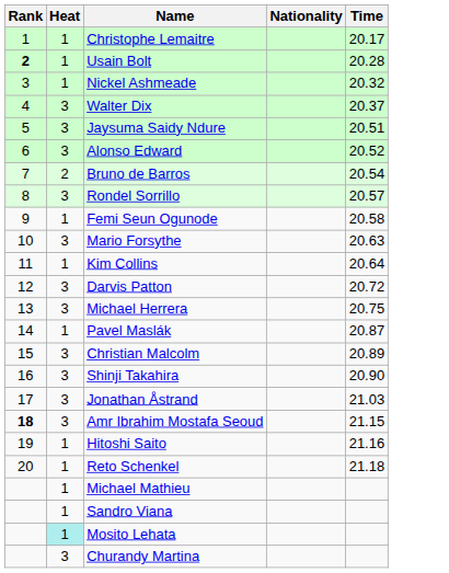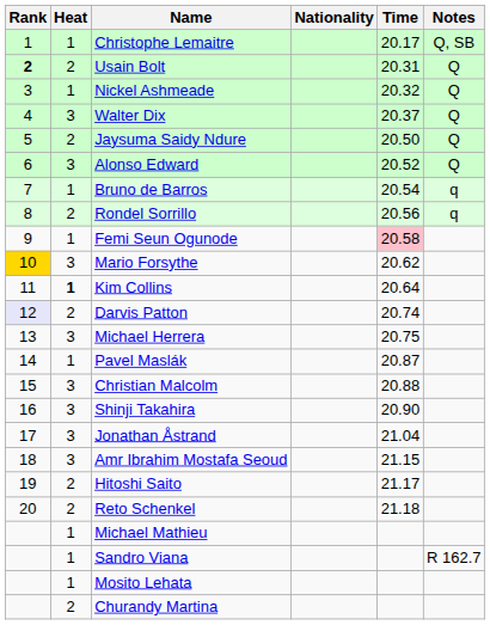 <table class="wikitable sortable" style="text-align:center">
 <tr>
 <th>Rank</th>
 <th>Heat</th>
 <th>Name</th>
 <th>Nationality</th>
 <th>Time</th>
+<th>Notes</th>
 </tr>
 <tr bgcolor=ccffcc>
 <td>1</td>
 <td>1</td>
 <td align=left><a href='#'>Christophe Lemaitre</a></td>
 <td align=left></td>
 <td>20.17</td>
+<td>Q, SB</td>
 </tr>
 <tr bgcolor=ccffcc>
 <td><strong>2</strong></td>
-<td>1</td>
+<td>2</td>
 <td align=left><a href='#'>Usain Bolt</a></td>
 <td align=left></td>
-<td>20.28</td>
+<td>20.31</td>
+<td>Q</td>
 </tr>
 <tr bgcolor=ccffcc>
 <td>3</td>
 <td>1</td>
 <td align=left><a href='#'>Nickel Ashmeade</a></td>
 <td align=left></td>
 <td>20.32</td>
+<td>Q</td>
 </tr>
 <tr bgcolor=ccffcc>
 <td>4</td>
 <td>3</td>
 <td align=left><a href='#'>Walter Dix</a></td>
 <td align=left></td>
 <td>20.37</td>
+<td>Q</td>
 </tr>
 <tr bgcolor=ccffcc>
 <td>5</td>
-<td>3</td>
+<td>2</td>
 <td align=left><a href='#'>Jaysuma Saidy Ndure</a></td>
 <td align=left></td>
-<td>20.51</td>
+<td>20.50</td>
+<td>Q</td>
 </tr>
 <tr bgcolor=ccffcc>
 <td>6</td>
 <td>3</td>
 <td align=left><a href='#'>Alonso Edward</a></td>
 <td align=left></td>
 <td>20.52</td>
+<td>Q</td>
 </tr>
 <tr bgcolor=ddffdd>
 <td>7</td>
-<td>2</td>
+<td>1</td>
 <td align=left><a href='#'>Bruno de Barros</a></td>
 <td align=left></td>
 <td>20.54</td>
+<td>q</td>
 </tr>
 <tr bgcolor=ddffdd>
 <td>8</td>
-<td>3</td>
+<td>2</td>
 <td align=left><a href='#'>Rondel Sorrillo</a></td>
 <td align=left></td>
-<td>20.57</td>
+<td>20.56</td>
+<td>q</td>
 </tr>
 <tr>
 <td>9</td>
 <td>1</td>
 <td align=left><a href='#'>Femi Seun Ogunode</a></td>
 <td align=left></td>
-<td>20.58</td>
+<td style="background: pink;">20.58</td>
+<td></td>
 </tr>
 <tr>
-<td>10</td>
+<td style="background: gold;">10</td>
 <td>3</td>
 <td align=left><a href='#'>Mario Forsythe</a></td>
 <td align=left></td>
-<td>20.63</td>
+<td>20.62</td>
+<td></td>
 </tr>
 <tr>
 <td>11</td>
-<td>1</td>
+<td><strong>1</strong></td>
 <td align=left><a href='#'>Kim Collins</a></td>
 <td align=left></td>
 <td>20.64</td>
+<td></td>
 </tr>
 <tr>
-<td>12</td>
-<td>3</td>
+<td style="background: lavender;">12</td>
+<td>2</td>
 <td align=left><a href='#'>Darvis Patton</a></td>
 <td align=left></td>
-<td>20.72</td>
+<td>20.74</td>
+<td></td>
 </tr>
 <tr>
 <td>13</td>
 <td>3</td>
 <td align=left><a href='#'>Michael Herrera</a></td>
 <td align=left></td>
 <td>20.75</td>
+<td></td>
 </tr>
 <tr>
 <td>14</td>
 <td>1</td>
 <td align=left><a href='#'>Pavel Maslák</a></td>
 <td align=left></td>
 <td>20.87</td>
+<td></td>
 </tr>
 <tr>
 <td>15</td>
 <td>3</td>
 <td align=left><a href='#'>Christian Malcolm</a></td>
 <td align=left></td>
-<td>20.89</td>
+<td>20.88</td>
+<td></td>
 </tr>
 <tr>
 <td>16</td>
 <td>3</td>
 <td align=left><a href='#'>Shinji Takahira</a></td>
 <td align=left></td>
 <td>20.90</td>
+<td></td>
 </tr>
 <tr>
 <td>17</td>
 <td>3</td>
 <td align=left><a href='#'>Jonathan Åstrand</a></td>
 <td align=left></td>
-<td>21.03</td>
+<td>21.04</td>
+<td></td>
 </tr>
 <tr>
-<td><strong>18</strong></td>
+<td>18</td>
 <td>3</td>
 <td align=left><a href='#'>Amr Ibrahim Mostafa Seoud</a></td>
 <td align=left></td>
 <td>21.15</td>
+<td></td>
 </tr>
 <tr>
 <td>19</td>
-<td>1</td>
+<td>2</td>
 <td align=left><a href='#'>Hitoshi Saito</a></td>
 <td align=left></td>
-<td>21.16</td>
+<td>21.17</td>
+<td></td>
 </tr>
 <tr>
 <td>20</td>
-<td>1</td>
+<td>2</td>
 <td align=left><a href='#'>Reto Schenkel</a></td>
 <td align=left></td>
 <td>21.18</td>
+<td></td>
 </tr>
 <tr>
 <td></td>
 <td>1</td>
 <td align=left><a href='#'>Michael Mathieu</a></td>
 <td align=left></td>
+<td></td>
 <td></td>
 </tr>
 <tr>
 <td></td>
 <td>1</td>
 <td align=left><a href='#'>Sandro Viana</a></td>
 <td align=left></td>
 <td></td>
+<td>R 162.7</td>
 </tr>
 <tr>
 <td></td>
-<td style="background: paleturquoise;">1</td>
+<td>1</td>
 <td align=left><a href='#'>Mosito Lehata</a></td>
 <td align=left></td>
+<td></td>
 <td></td>
 </tr>
 <tr>
 <td></td>
-<td>3</td>
+<td>2</td>
 <td align=left><a href='#'>Churandy Martina</a></td>
 <td align=left></td>
 <td></td>
+<td></td>
 </tr>
 </table>
